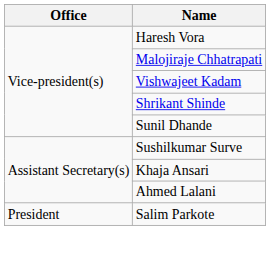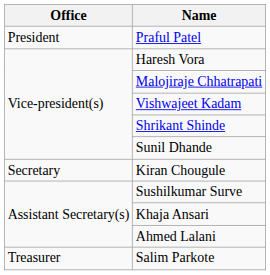 <table class="wikitable">
 <tr>
 <th>Office</th>
 <th>Name</th>
+</tr>
+<tr>
+<td>President</td>
+<td><a href='#'>Praful Patel</a></td>
 </tr>
 <tr>
 <td rowspan="5">Vice-president(s)</td>
 <td>Haresh Vora</td>
 </tr>
 <tr>
 <td><a href='#'>Malojiraje Chhatrapati</a></td>
 </tr>
 <tr>
 <td><a href='#'>Vishwajeet Kadam</a></td>
 </tr>
 <tr>
 <td><a href='#'>Shrikant Shinde</a></td>
 </tr>
 <tr>
 <td>Sunil Dhande</td>
 </tr>
 <tr>
+<td>Secretary</td>
+<td>Kiran Chougule</td>
+</tr>
+<tr>
 <td rowspan="3">Assistant Secretary(s)</td>
 <td>Sushilkumar Surve</td>
 </tr>
 <tr>
 <td>Khaja Ansari</td>
 </tr>
 <tr>
 <td>Ahmed Lalani</td>
 </tr>
 <tr>
-<td>President</td>
+<td>Treasurer</td>
 <td>Salim Parkote</td>
 </tr>
 </table>
